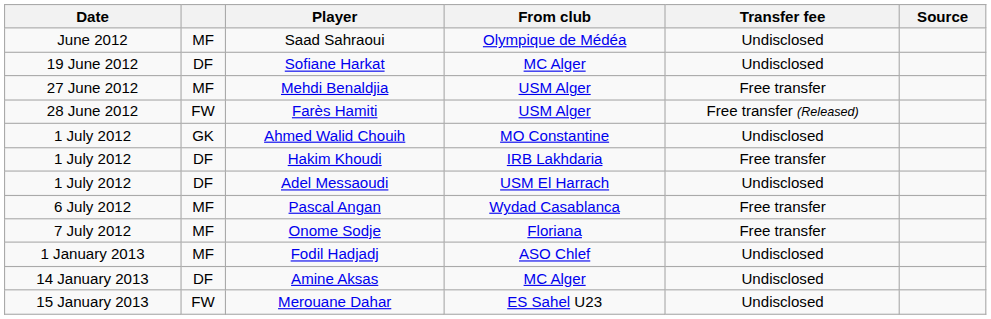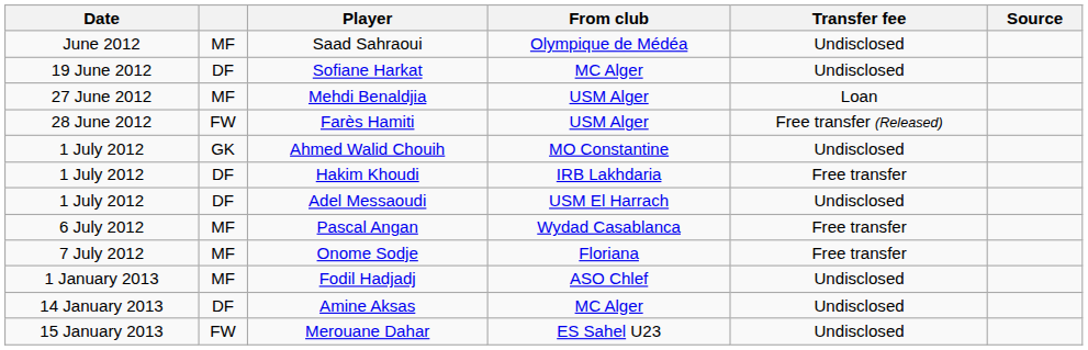 <table class="wikitable sortable" style="width:70%; text-align:center; font-size:85%; text-align:centre;">
 <tr>
 <th>Date</th>
 <th></th>
 <th>Player</th>
 <th>From club</th>
 <th>Transfer fee</th>
 <th>Source</th>
 </tr>
 <tr>
 <td>June 2012</td>
 <td>MF</td>
 <td> Saad Sahraoui</td>
 <td><a href='#'>Olympique de Médéa</a></td>
 <td>Undisclosed</td>
 <td></td>
 </tr>
 <tr>
 <td>19 June 2012</td>
 <td>DF</td>
 <td> <a href='#'>Sofiane Harkat</a></td>
 <td><a href='#'>MC Alger</a></td>
 <td>Undisclosed</td>
 <td></td>
 </tr>
 <tr>
 <td>27 June 2012</td>
 <td>MF</td>
 <td> <a href='#'>Mehdi Benaldjia</a></td>
 <td><a href='#'>USM Alger</a></td>
-<td>Free transfer</td>
+<td>Loan</td>
 <td></td>
 </tr>
 <tr>
 <td>28 June 2012</td>
 <td>FW</td>
 <td> <a href='#'>Farès Hamiti</a></td>
 <td><a href='#'>USM Alger</a></td>
 <td>Free transfer <small><em>(Released)</em></small></td>
 <td></td>
 </tr>
 <tr>
 <td>1 July 2012</td>
 <td>GK</td>
 <td> <a href='#'>Ahmed Walid Chouih</a></td>
 <td><a href='#'>MO Constantine</a></td>
 <td>Undisclosed</td>
 <td></td>
 </tr>
 <tr>
 <td>1 July 2012</td>
 <td>DF</td>
 <td> <a href='#'>Hakim Khoudi</a></td>
 <td><a href='#'>IRB Lakhdaria</a></td>
 <td>Free transfer</td>
 <td></td>
 </tr>
 <tr>
 <td>1 July 2012</td>
 <td>DF</td>
 <td> <a href='#'>Adel Messaoudi</a></td>
 <td><a href='#'>USM El Harrach</a></td>
 <td>Undisclosed</td>
 <td></td>
 </tr>
 <tr>
 <td>6 July 2012</td>
 <td>MF</td>
 <td> <a href='#'>Pascal Angan</a></td>
 <td> <a href='#'>Wydad Casablanca</a></td>
 <td>Free transfer</td>
 <td></td>
 </tr>
 <tr>
 <td>7 July 2012</td>
 <td>MF</td>
 <td> <a href='#'>Onome Sodje</a></td>
 <td> <a href='#'>Floriana</a></td>
 <td>Free transfer</td>
 <td></td>
 </tr>
 <tr>
 <td>1 January 2013</td>
 <td>MF</td>
 <td> <a href='#'>Fodil Hadjadj</a></td>
 <td><a href='#'>ASO Chlef</a></td>
 <td>Undisclosed</td>
 <td></td>
 </tr>
 <tr>
 <td>14 January 2013</td>
 <td>DF</td>
 <td> <a href='#'>Amine Aksas</a></td>
 <td><a href='#'>MC Alger</a></td>
 <td>Undisclosed</td>
 <td></td>
 </tr>
 <tr>
 <td>15 January 2013</td>
 <td>FW</td>
 <td> <a href='#'>Merouane Dahar</a></td>
 <td> <a href='#'>ES Sahel</a> U23</td>
 <td>Undisclosed</td>
 <td></td>
 </tr>
 </table>
